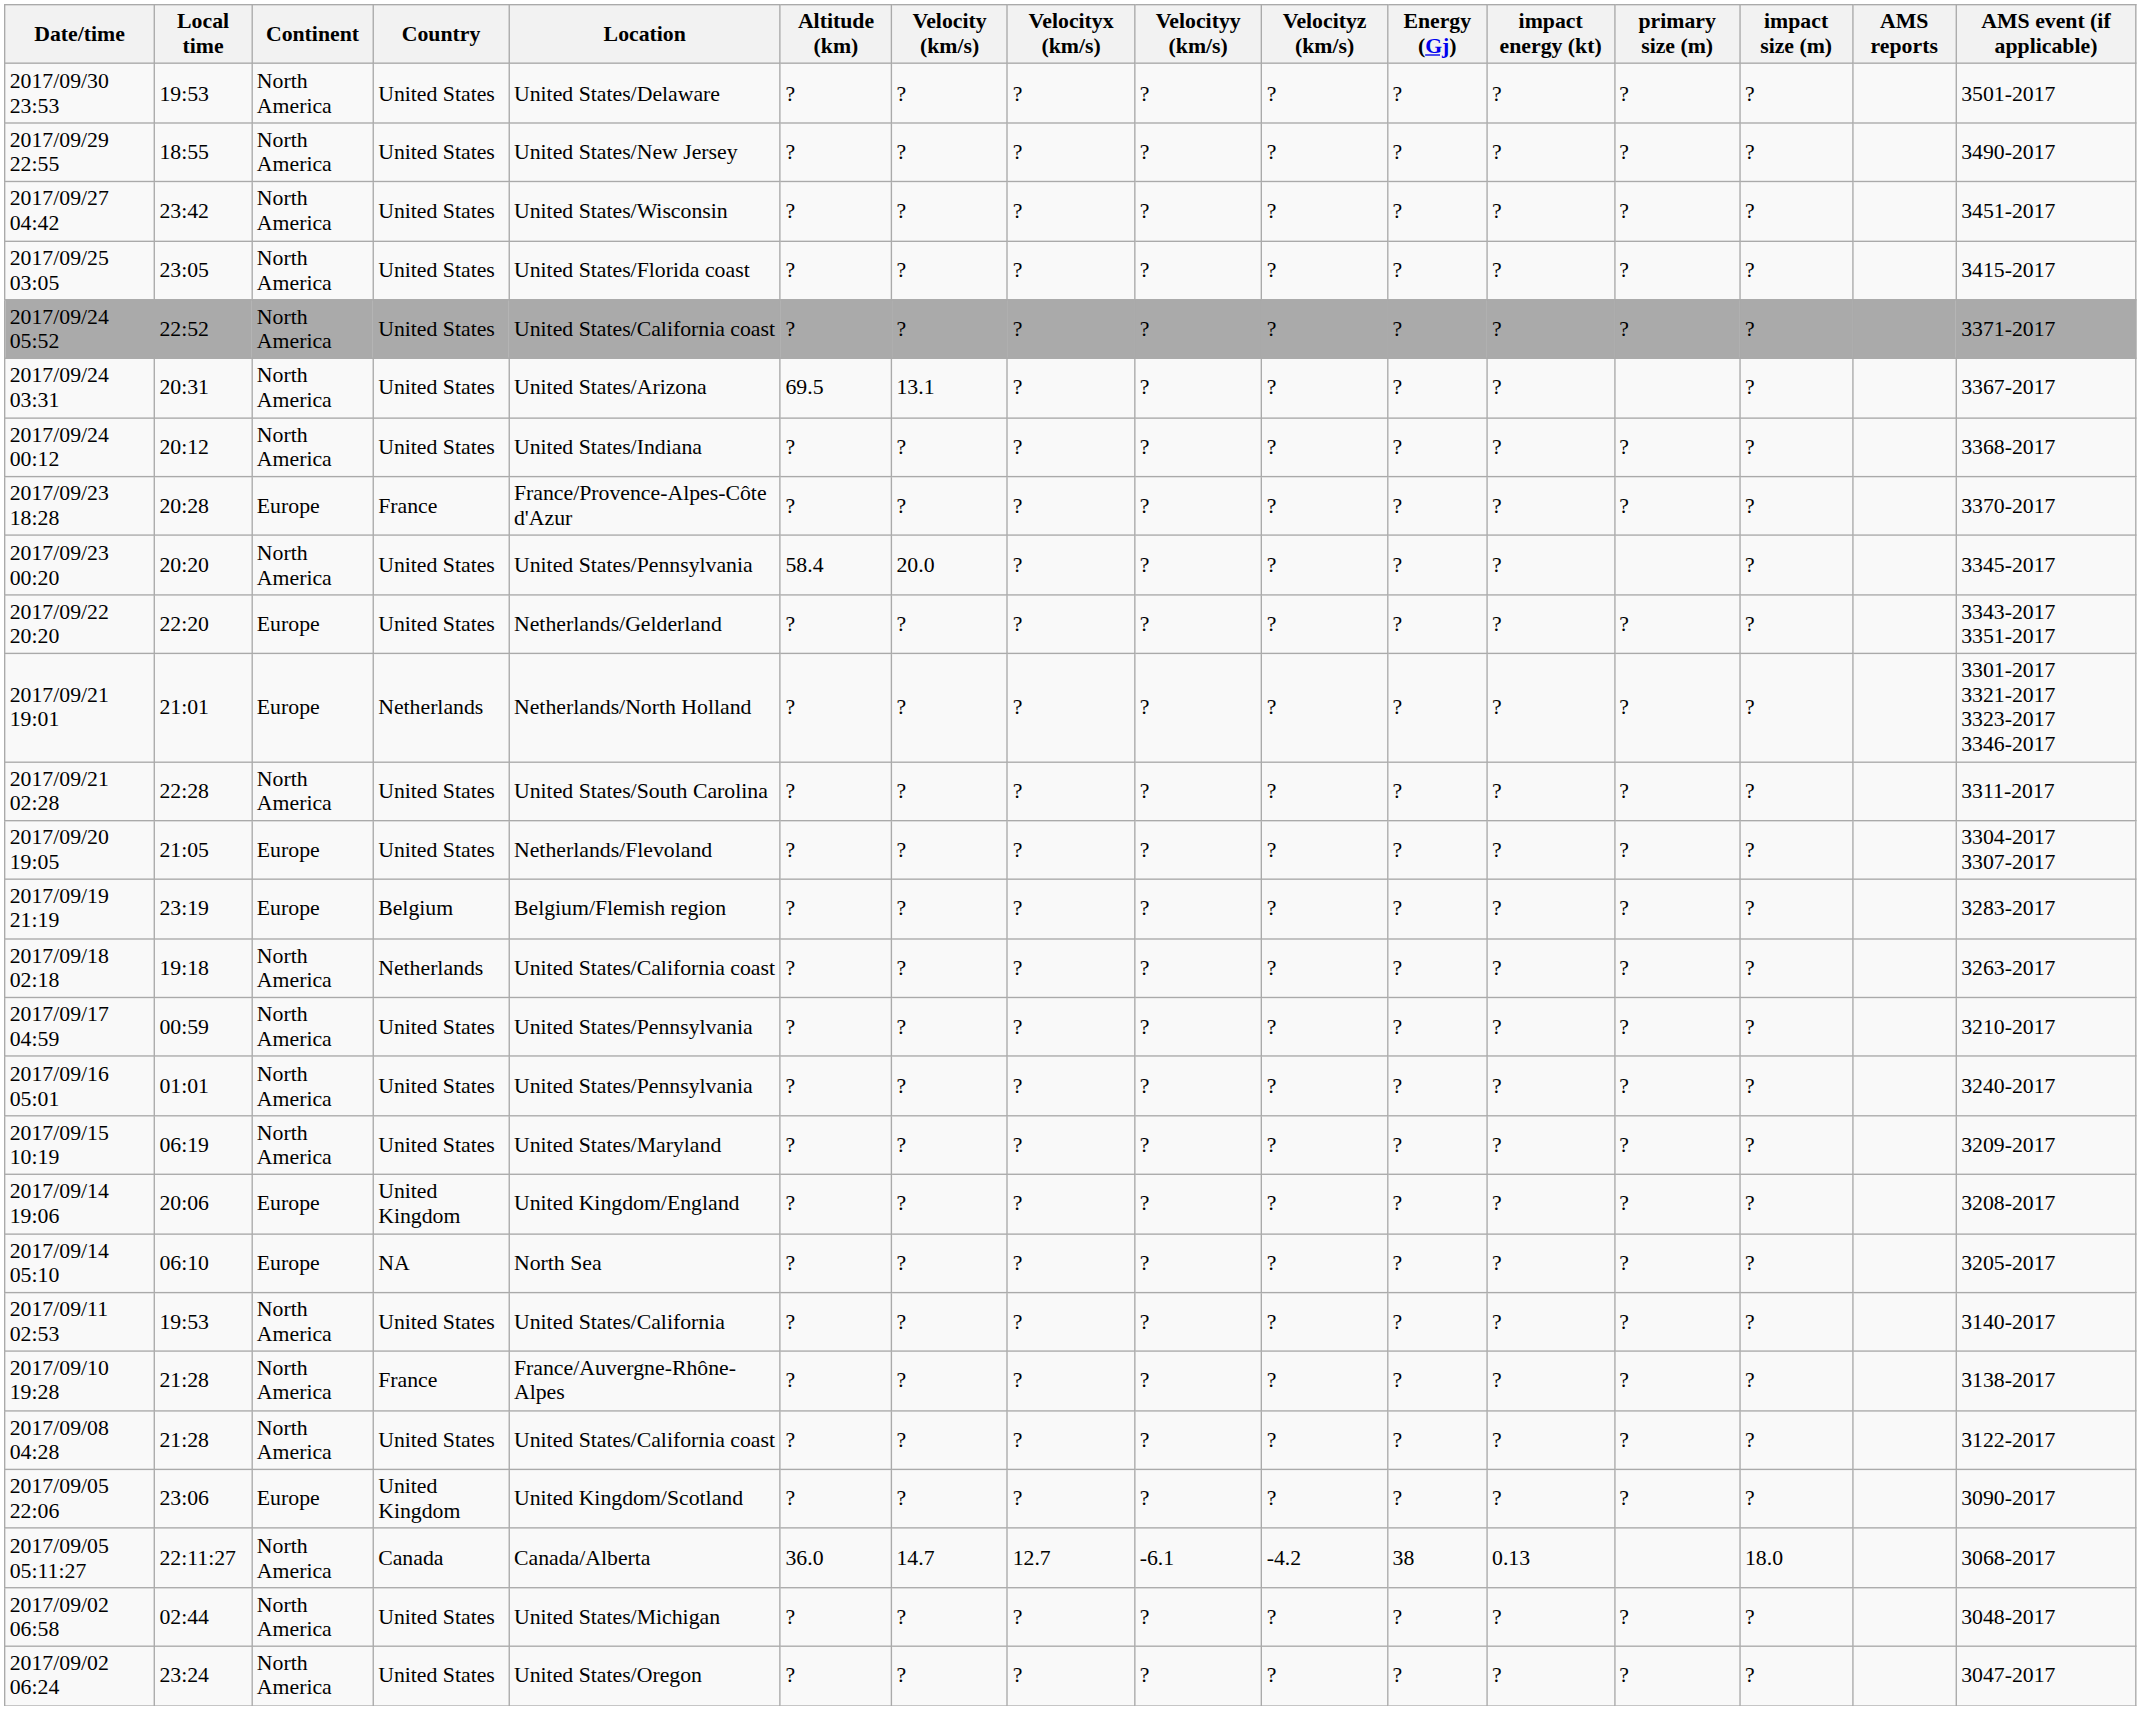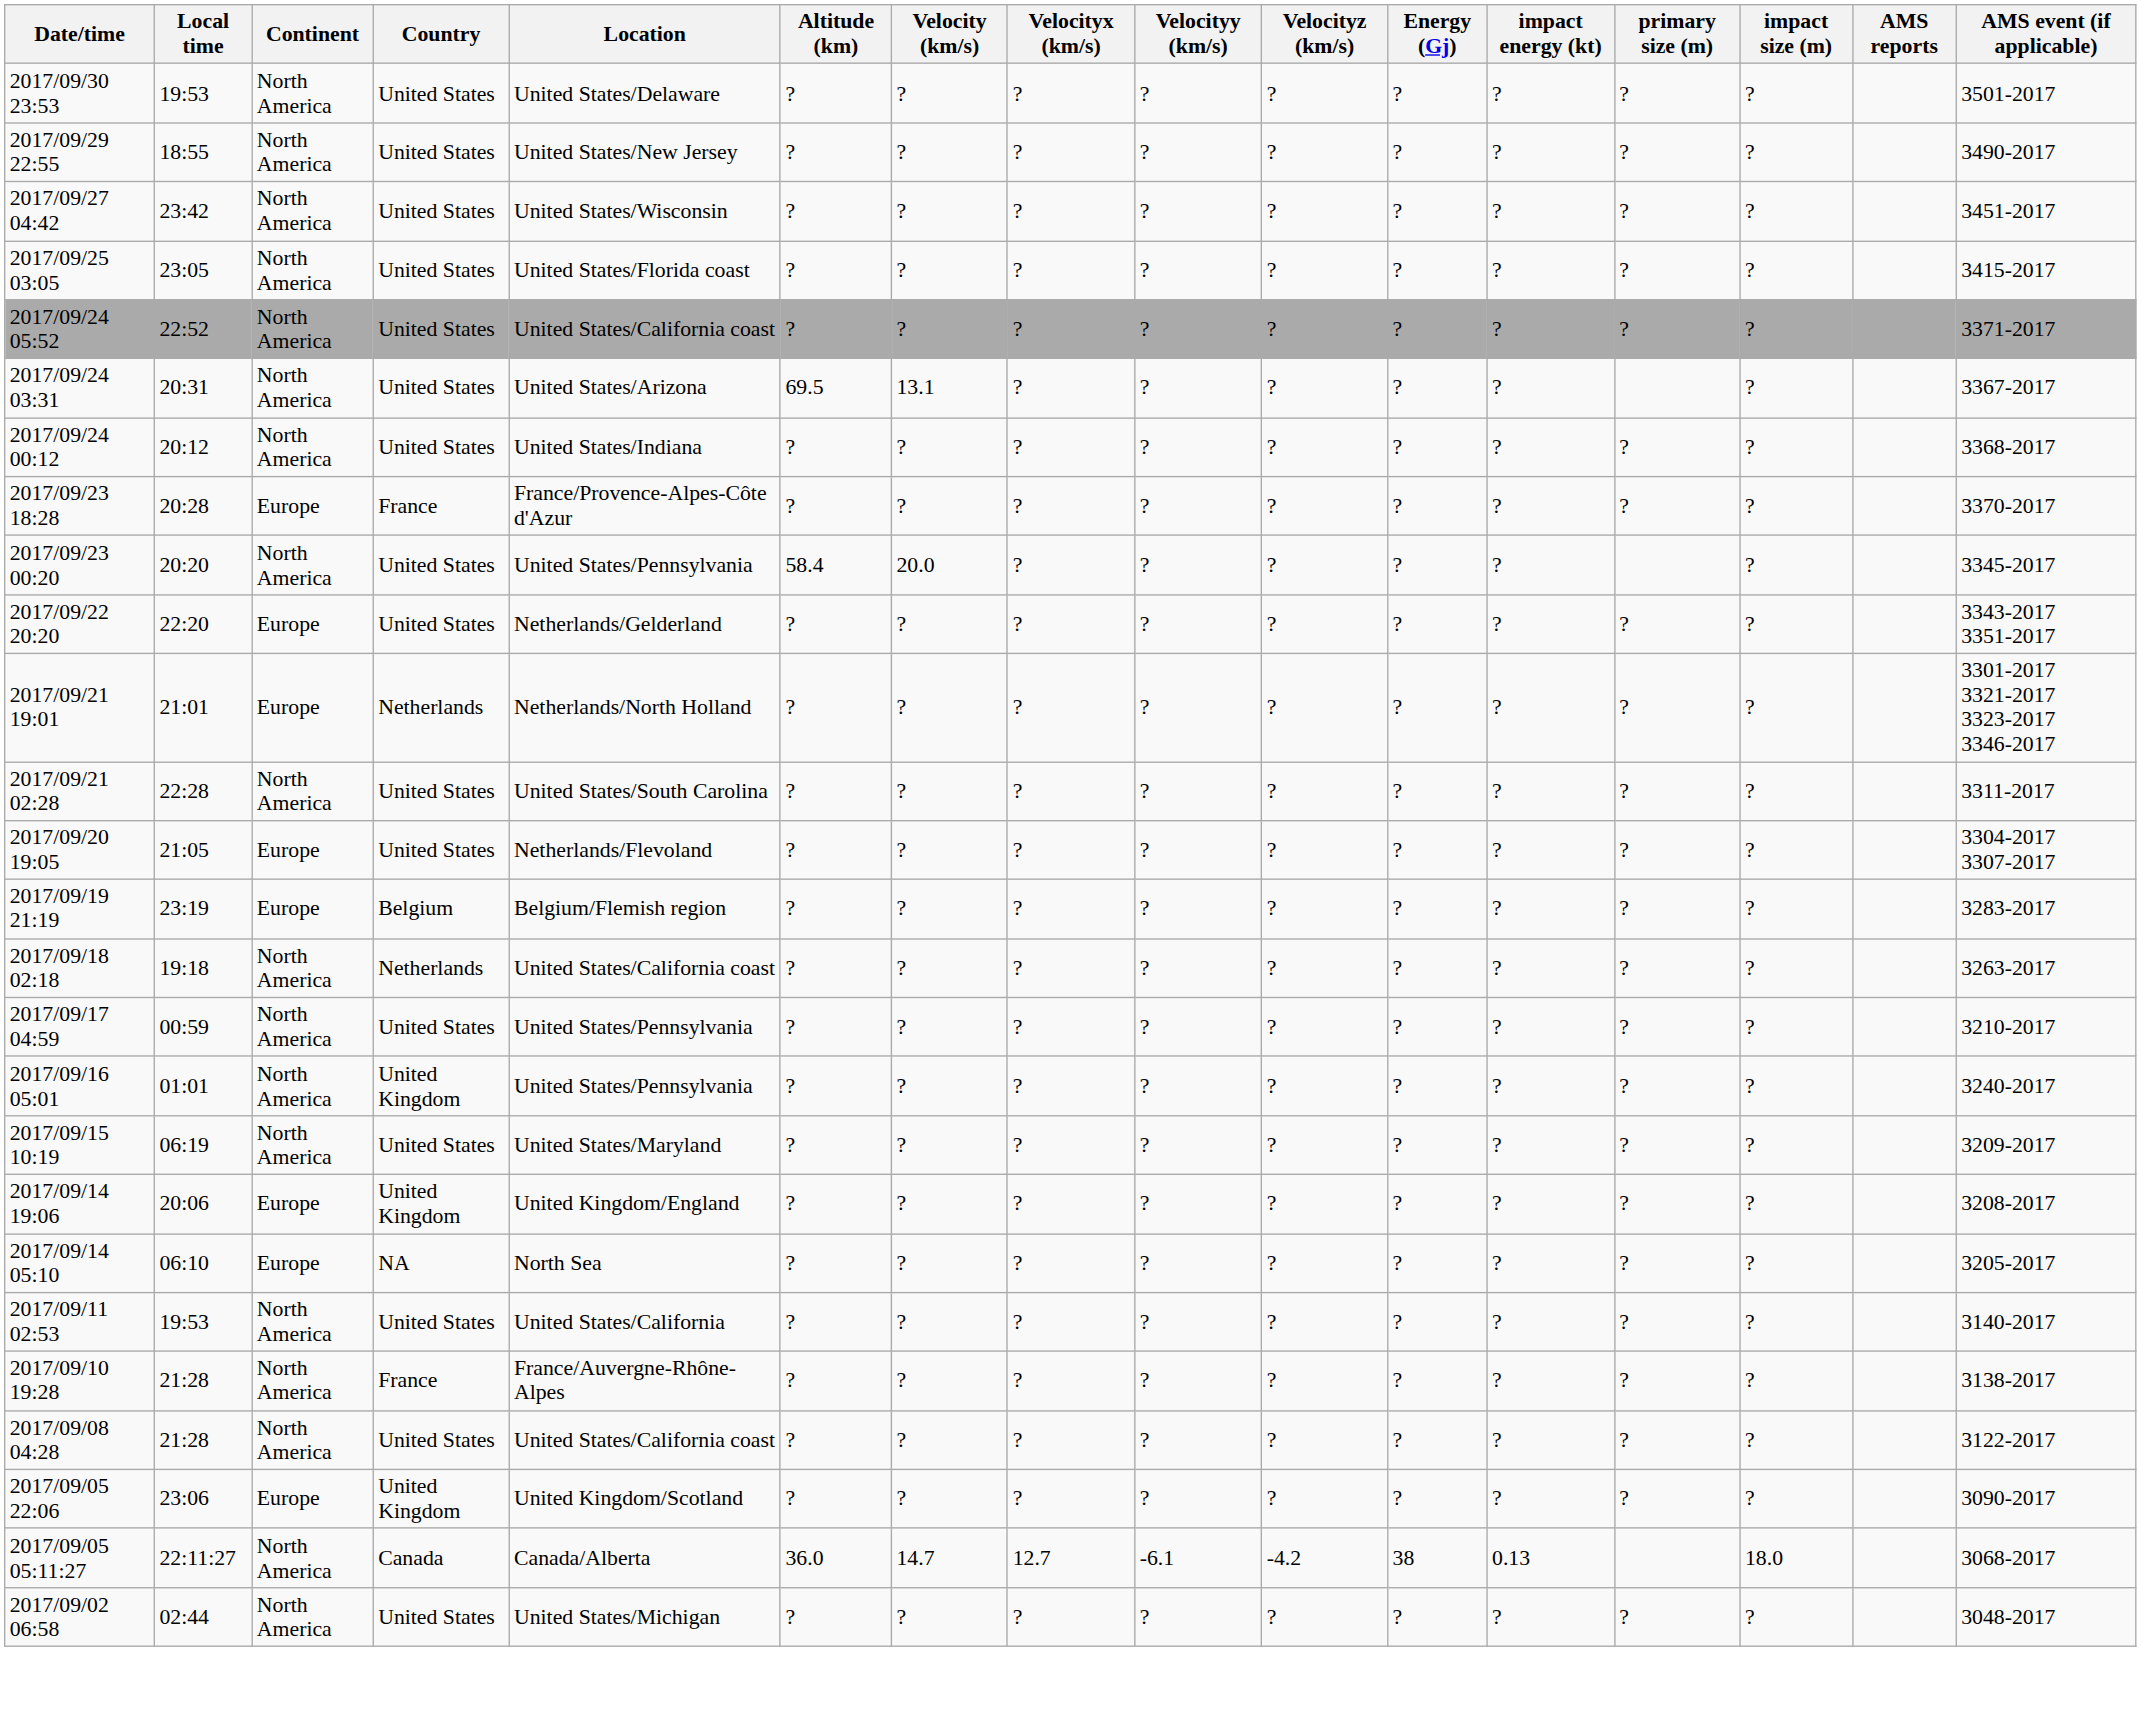 <table class="wikitable sortable">
 <tr>
 <th>Date/time</th>
 <th>Local time</th>
 <th>Continent</th>
 <th>Country</th>
 <th>Location</th>
 <th>Altitude (km)</th>
 <th>Velocity (km/s)</th>
 <th>Velocityx (km/s)</th>
 <th>Velocityy (km/s)</th>
 <th>Velocityz (km/s)</th>
 <th>Energy (<a href='#'>Gj</a>)</th>
 <th>impact energy (kt)</th>
 <th>primary size (m)</th>
 <th>impact size (m)</th>
 <th>AMS reports</th>
 <th>AMS event (if applicable)</th>
 </tr>
 <tr>
 <td>2017/09/30 23:53</td>
 <td>19:53</td>
 <td>North America</td>
 <td>United States</td>
 <td>United States/Delaware</td>
 <td>?</td>
 <td>?</td>
 <td>?</td>
 <td>?</td>
 <td>?</td>
 <td>?</td>
 <td>?</td>
 <td>?</td>
 <td>?</td>
 <td></td>
 <td>3501-2017</td>
 </tr>
 <tr>
 <td>2017/09/29 22:55</td>
 <td>18:55</td>
 <td>North America</td>
 <td>United States</td>
 <td>United States/New Jersey</td>
 <td>?</td>
 <td>?</td>
 <td>?</td>
 <td>?</td>
 <td>?</td>
 <td>?</td>
 <td>?</td>
 <td>?</td>
 <td>?</td>
 <td></td>
 <td>3490-2017</td>
 </tr>
 <tr>
 <td>2017/09/27 04:42</td>
 <td>23:42</td>
 <td>North America</td>
 <td>United States</td>
 <td>United States/Wisconsin</td>
 <td>?</td>
 <td>?</td>
 <td>?</td>
 <td>?</td>
 <td>?</td>
 <td>?</td>
 <td>?</td>
 <td>?</td>
 <td>?</td>
 <td></td>
 <td>3451-2017</td>
 </tr>
 <tr>
 <td>2017/09/25 03:05</td>
 <td>23:05</td>
 <td>North America</td>
 <td>United States</td>
 <td>United States/Florida coast</td>
 <td>?</td>
 <td>?</td>
 <td>?</td>
 <td>?</td>
 <td>?</td>
 <td>?</td>
 <td>?</td>
 <td>?</td>
 <td>?</td>
 <td></td>
 <td>3415-2017</td>
 </tr>
 <tr style="background:#AAAAAA;">
 <td>2017/09/24 05:52</td>
 <td>22:52</td>
 <td>North America</td>
 <td>United States</td>
 <td>United States/California coast</td>
 <td>?</td>
 <td>?</td>
 <td>?</td>
 <td>?</td>
 <td>?</td>
 <td>?</td>
 <td>?</td>
 <td>?</td>
 <td>?</td>
 <td></td>
 <td>3371-2017</td>
 </tr>
 <tr>
 <td>2017/09/24 03:31</td>
 <td>20:31</td>
 <td>North America</td>
 <td>United States</td>
 <td>United States/Arizona</td>
 <td>69.5</td>
 <td>13.1</td>
 <td>?</td>
 <td>?</td>
 <td>?</td>
 <td>?</td>
 <td>?</td>
 <td></td>
 <td>?</td>
 <td></td>
 <td>3367-2017</td>
 </tr>
 <tr>
 <td>2017/09/24 00:12</td>
 <td>20:12</td>
 <td>North America</td>
 <td>United States</td>
 <td>United States/Indiana</td>
 <td>?</td>
 <td>?</td>
 <td>?</td>
 <td>?</td>
 <td>?</td>
 <td>?</td>
 <td>?</td>
 <td>?</td>
 <td>?</td>
 <td></td>
 <td>3368-2017</td>
 </tr>
 <tr>
 <td>2017/09/23 18:28</td>
 <td>20:28</td>
 <td>Europe</td>
 <td>France</td>
 <td>France/Provence-Alpes-Côte d'Azur</td>
 <td>?</td>
 <td>?</td>
 <td>?</td>
 <td>?</td>
 <td>?</td>
 <td>?</td>
 <td>?</td>
 <td>?</td>
 <td>?</td>
 <td></td>
 <td>3370-2017</td>
 </tr>
 <tr>
 <td>2017/09/23 00:20</td>
 <td>20:20</td>
 <td>North America</td>
 <td>United States</td>
 <td>United States/Pennsylvania</td>
 <td>58.4</td>
 <td>20.0</td>
 <td>?</td>
 <td>?</td>
 <td>?</td>
 <td>?</td>
 <td>?</td>
 <td></td>
 <td>?</td>
 <td></td>
 <td>3345-2017</td>
 </tr>
 <tr>
 <td>2017/09/22 20:20</td>
 <td>22:20</td>
 <td>Europe</td>
 <td>United States</td>
 <td>Netherlands/Gelderland</td>
 <td>?</td>
 <td>?</td>
 <td>?</td>
 <td>?</td>
 <td>?</td>
 <td>?</td>
 <td>?</td>
 <td>?</td>
 <td>?</td>
 <td></td>
 <td>3343-2017 <br> 3351-2017</td>
 </tr>
 <tr>
 <td>2017/09/21 19:01</td>
 <td>21:01</td>
 <td>Europe</td>
 <td>Netherlands</td>
 <td>Netherlands/North Holland</td>
 <td>?</td>
 <td>?</td>
 <td>?</td>
 <td>?</td>
 <td>?</td>
 <td>?</td>
 <td>?</td>
 <td>?</td>
 <td>?</td>
 <td></td>
 <td>3301-2017 <br> 3321-2017 <br> 3323-2017 <br> 3346-2017</td>
 </tr>
 <tr>
 <td>2017/09/21 02:28</td>
 <td>22:28</td>
 <td>North America</td>
 <td>United States</td>
 <td>United States/South Carolina</td>
 <td>?</td>
 <td>?</td>
 <td>?</td>
 <td>?</td>
 <td>?</td>
 <td>?</td>
 <td>?</td>
 <td>?</td>
 <td>?</td>
 <td></td>
 <td>3311-2017</td>
 </tr>
 <tr>
 <td>2017/09/20 19:05</td>
 <td>21:05</td>
 <td>Europe</td>
 <td>United States</td>
 <td>Netherlands/Flevoland</td>
 <td>?</td>
 <td>?</td>
 <td>?</td>
 <td>?</td>
 <td>?</td>
 <td>?</td>
 <td>?</td>
 <td>?</td>
 <td>?</td>
 <td></td>
 <td>3304-2017<br>3307-2017</td>
 </tr>
 <tr>
 <td>2017/09/19 21:19</td>
 <td>23:19</td>
 <td>Europe</td>
 <td>Belgium</td>
 <td>Belgium/Flemish region</td>
 <td>?</td>
 <td>?</td>
 <td>?</td>
 <td>?</td>
 <td>?</td>
 <td>?</td>
 <td>?</td>
 <td>?</td>
 <td>?</td>
 <td></td>
 <td>3283-2017</td>
 </tr>
 <tr>
 <td>2017/09/18 02:18</td>
 <td>19:18</td>
 <td>North America</td>
 <td>Netherlands</td>
 <td>United States/California coast</td>
 <td>?</td>
 <td>?</td>
 <td>?</td>
 <td>?</td>
 <td>?</td>
 <td>?</td>
 <td>?</td>
 <td>?</td>
 <td>?</td>
 <td></td>
 <td>3263-2017</td>
 </tr>
 <tr>
 <td>2017/09/17 04:59</td>
 <td>00:59</td>
 <td>North America</td>
 <td>United States</td>
 <td>United States/Pennsylvania</td>
 <td>?</td>
 <td>?</td>
 <td>?</td>
 <td>?</td>
 <td>?</td>
 <td>?</td>
 <td>?</td>
 <td>?</td>
 <td>?</td>
 <td></td>
 <td>3210-2017</td>
 </tr>
 <tr>
 <td>2017/09/16 05:01</td>
 <td>01:01</td>
 <td>North America</td>
-<td>United States</td>
+<td>United Kingdom</td>
 <td>United States/Pennsylvania</td>
 <td>?</td>
 <td>?</td>
 <td>?</td>
 <td>?</td>
 <td>?</td>
 <td>?</td>
 <td>?</td>
 <td>?</td>
 <td>?</td>
 <td></td>
 <td>3240-2017</td>
 </tr>
 <tr>
 <td>2017/09/15 10:19</td>
 <td>06:19</td>
 <td>North America</td>
 <td>United States</td>
 <td>United States/Maryland</td>
 <td>?</td>
 <td>?</td>
 <td>?</td>
 <td>?</td>
 <td>?</td>
 <td>?</td>
 <td>?</td>
 <td>?</td>
 <td>?</td>
 <td></td>
 <td>3209-2017</td>
 </tr>
 <tr>
 <td>2017/09/14 19:06</td>
 <td>20:06</td>
 <td>Europe</td>
 <td>United Kingdom</td>
 <td>United Kingdom/England</td>
 <td>?</td>
 <td>?</td>
 <td>?</td>
 <td>?</td>
 <td>?</td>
 <td>?</td>
 <td>?</td>
 <td>?</td>
 <td>?</td>
 <td></td>
 <td>3208-2017</td>
 </tr>
 <tr>
 <td>2017/09/14 05:10</td>
 <td>06:10</td>
 <td>Europe</td>
 <td>NA</td>
 <td>North Sea</td>
 <td>?</td>
 <td>?</td>
 <td>?</td>
 <td>?</td>
 <td>?</td>
 <td>?</td>
 <td>?</td>
 <td>?</td>
 <td>?</td>
 <td></td>
 <td>3205-2017</td>
 </tr>
 <tr>
 <td>2017/09/11 02:53</td>
 <td>19:53</td>
 <td>North America</td>
 <td>United States</td>
 <td>United States/California</td>
 <td>?</td>
 <td>?</td>
 <td>?</td>
 <td>?</td>
 <td>?</td>
 <td>?</td>
 <td>?</td>
 <td>?</td>
 <td>?</td>
 <td></td>
 <td>3140-2017</td>
 </tr>
 <tr>
 <td>2017/09/10 19:28</td>
 <td>21:28</td>
 <td>North America</td>
 <td>France</td>
 <td>France/Auvergne-Rhône-Alpes</td>
 <td>?</td>
 <td>?</td>
 <td>?</td>
 <td>?</td>
 <td>?</td>
 <td>?</td>
 <td>?</td>
 <td>?</td>
 <td>?</td>
 <td></td>
 <td>3138-2017</td>
 </tr>
 <tr>
 <td>2017/09/08 04:28</td>
 <td>21:28</td>
 <td>North America</td>
 <td>United States</td>
 <td>United States/California coast</td>
 <td>?</td>
 <td>?</td>
 <td>?</td>
 <td>?</td>
 <td>?</td>
 <td>?</td>
 <td>?</td>
 <td>?</td>
 <td>?</td>
 <td></td>
 <td>3122-2017</td>
 </tr>
 <tr>
 <td>2017/09/05 22:06</td>
 <td>23:06</td>
 <td>Europe</td>
 <td>United Kingdom</td>
 <td>United Kingdom/Scotland</td>
 <td>?</td>
 <td>?</td>
 <td>?</td>
 <td>?</td>
 <td>?</td>
 <td>?</td>
 <td>?</td>
 <td>?</td>
 <td>?</td>
 <td></td>
 <td>3090-2017</td>
 </tr>
 <tr>
 <td>2017/09/05 05:11:27</td>
 <td>22:11:27</td>
 <td>North America</td>
 <td>Canada</td>
 <td>Canada/Alberta</td>
 <td>36.0</td>
 <td>14.7</td>
 <td>12.7</td>
 <td>-6.1</td>
 <td>-4.2</td>
 <td>38</td>
 <td>0.13</td>
 <td></td>
 <td>18.0</td>
 <td></td>
 <td>3068-2017</td>
 </tr>
 <tr>
 <td>2017/09/02 06:58</td>
 <td>02:44</td>
 <td>North America</td>
 <td>United States</td>
 <td>United States/Michigan</td>
 <td>?</td>
 <td>?</td>
 <td>?</td>
 <td>?</td>
 <td>?</td>
 <td>?</td>
 <td>?</td>
 <td>?</td>
 <td>?</td>
 <td></td>
 <td>3048-2017</td>
 </tr>
-<tr>
-<td>2017/09/02 06:24</td>
-<td>23:24</td>
-<td>North America</td>
-<td>United States</td>
-<td>United States/Oregon</td>
-<td>?</td>
-<td>?</td>
-<td>?</td>
-<td>?</td>
-<td>?</td>
-<td>?</td>
-<td>?</td>
-<td>?</td>
-<td>?</td>
-<td></td>
-<td>3047-2017</td>
-</tr>
 </table>
